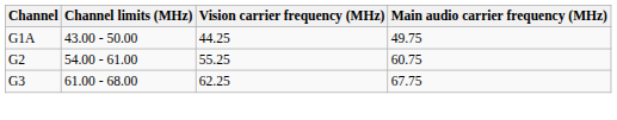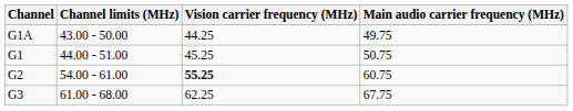 <table class="wikitable">
 <tr>
 <th>Channel</th>
 <th>Channel limits (MHz)</th>
 <th>Vision carrier frequency (MHz)</th>
 <th>Main audio carrier frequency (MHz)</th>
 </tr>
 <tr>
 <td>G1A</td>
 <td>43.00 - 50.00</td>
 <td>44.25</td>
 <td>49.75</td>
 </tr>
 <tr>
+<td>G1</td>
+<td>44.00 - 51.00</td>
+<td>45.25</td>
+<td>50.75</td>
+</tr>
+<tr>
 <td>G2</td>
 <td>54.00 - 61.00</td>
-<td>55.25</td>
+<td><strong>55.25</strong></td>
 <td>60.75</td>
 </tr>
 <tr>
 <td>G3</td>
 <td>61.00 - 68.00</td>
 <td>62.25</td>
 <td>67.75</td>
 </tr>
 </table>
